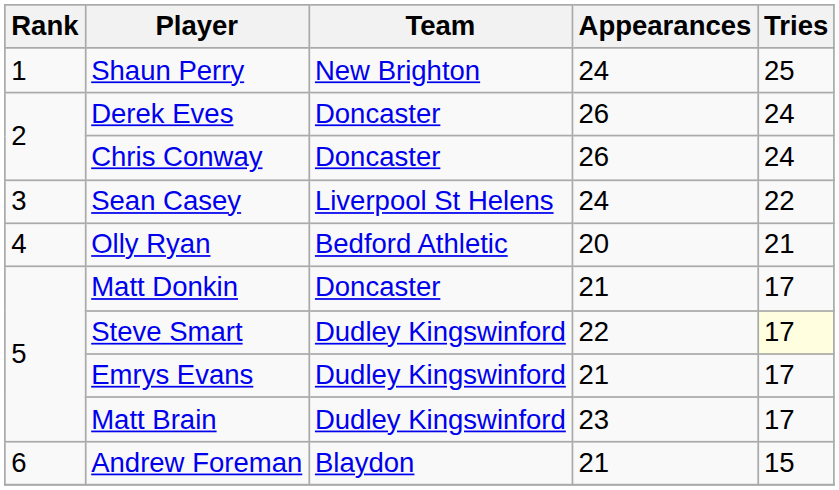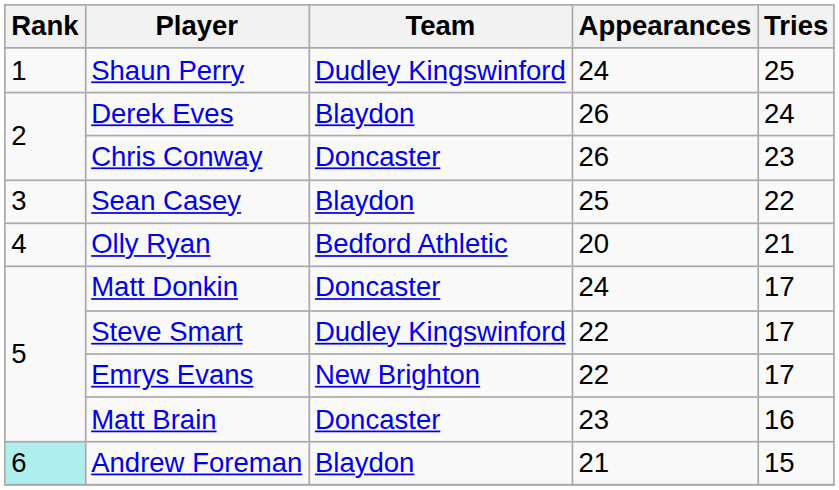 <table class="wikitable">
 <tr>
 <th>Rank</th>
 <th>Player</th>
 <th>Team</th>
 <th>Appearances</th>
 <th>Tries</th>
 </tr>
 <tr>
 <td>1</td>
 <td> <a href='#'>Shaun Perry</a></td>
-<td><a href='#'>New Brighton</a></td>
+<td><a href='#'>Dudley Kingswinford</a></td>
 <td>24</td>
 <td>25</td>
 </tr>
 <tr>
 <td rowspan=2>2</td>
 <td> <a href='#'>Derek Eves</a></td>
-<td><a href='#'>Doncaster</a></td>
+<td><a href='#'>Blaydon</a></td>
 <td>26</td>
 <td>24</td>
 </tr>
 <tr>
 <td> <a href='#'>Chris Conway</a></td>
 <td><a href='#'>Doncaster</a></td>
 <td>26</td>
-<td>24</td>
+<td>23</td>
 </tr>
 <tr>
 <td>3</td>
 <td> <a href='#'>Sean Casey</a></td>
-<td><a href='#'>Liverpool St Helens</a></td>
-<td>24</td>
+<td><a href='#'>Blaydon</a></td>
+<td>25</td>
 <td>22</td>
 </tr>
 <tr>
 <td>4</td>
 <td> <a href='#'>Olly Ryan</a></td>
 <td><a href='#'>Bedford Athletic</a></td>
 <td>20</td>
 <td>21</td>
 </tr>
 <tr>
 <td rowspan=4>5</td>
 <td> <a href='#'>Matt Donkin</a></td>
 <td><a href='#'>Doncaster</a></td>
-<td>21</td>
+<td>24</td>
 <td>17</td>
 </tr>
 <tr>
 <td> <a href='#'>Steve Smart</a></td>
 <td><a href='#'>Dudley Kingswinford</a></td>
 <td>22</td>
-<td style="background: lightyellow;">17</td>
+<td>17</td>
 </tr>
 <tr>
 <td> <a href='#'>Emrys Evans</a></td>
-<td><a href='#'>Dudley Kingswinford</a></td>
-<td>21</td>
+<td><a href='#'>New Brighton</a></td>
+<td>22</td>
 <td>17</td>
 </tr>
 <tr>
 <td> <a href='#'>Matt Brain</a></td>
-<td><a href='#'>Dudley Kingswinford</a></td>
+<td><a href='#'>Doncaster</a></td>
 <td>23</td>
-<td>17</td>
+<td>16</td>
 </tr>
 <tr>
-<td>6</td>
+<td style="background: paleturquoise;">6</td>
 <td> <a href='#'>Andrew Foreman</a></td>
 <td><a href='#'>Blaydon</a></td>
 <td>21</td>
 <td>15</td>
 </tr>
 <tr>
 </tr>
 </table>
